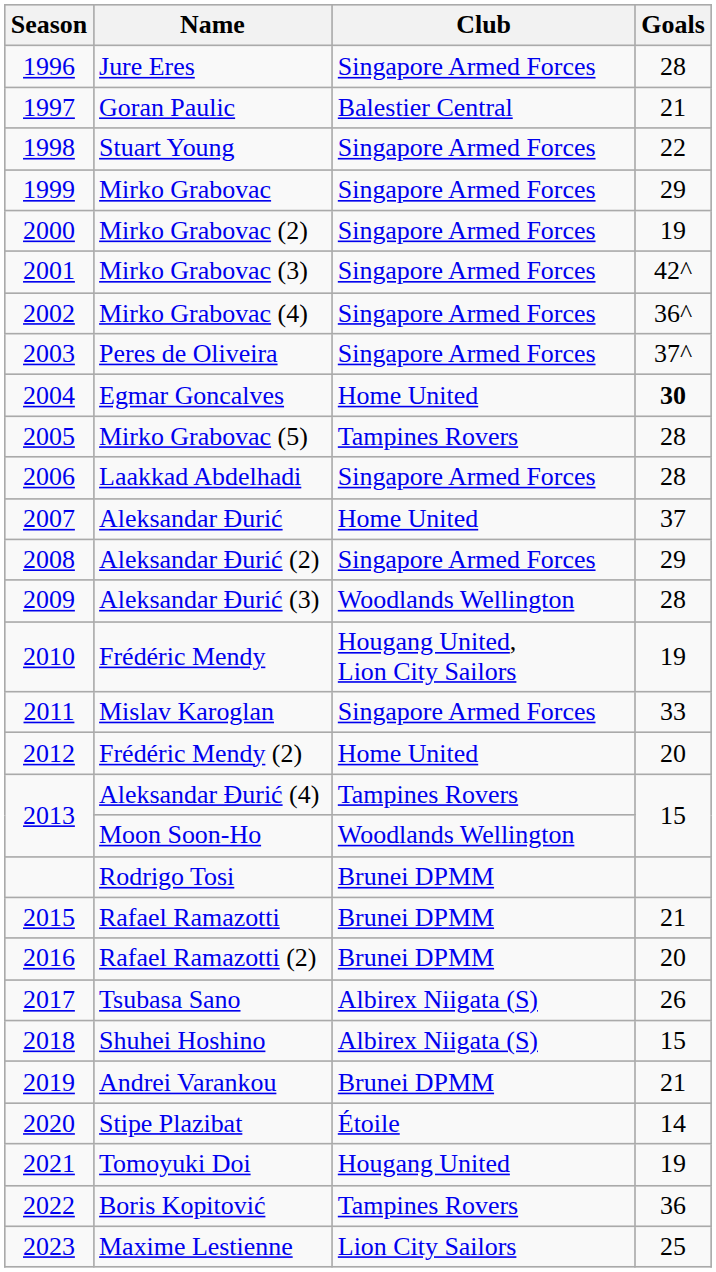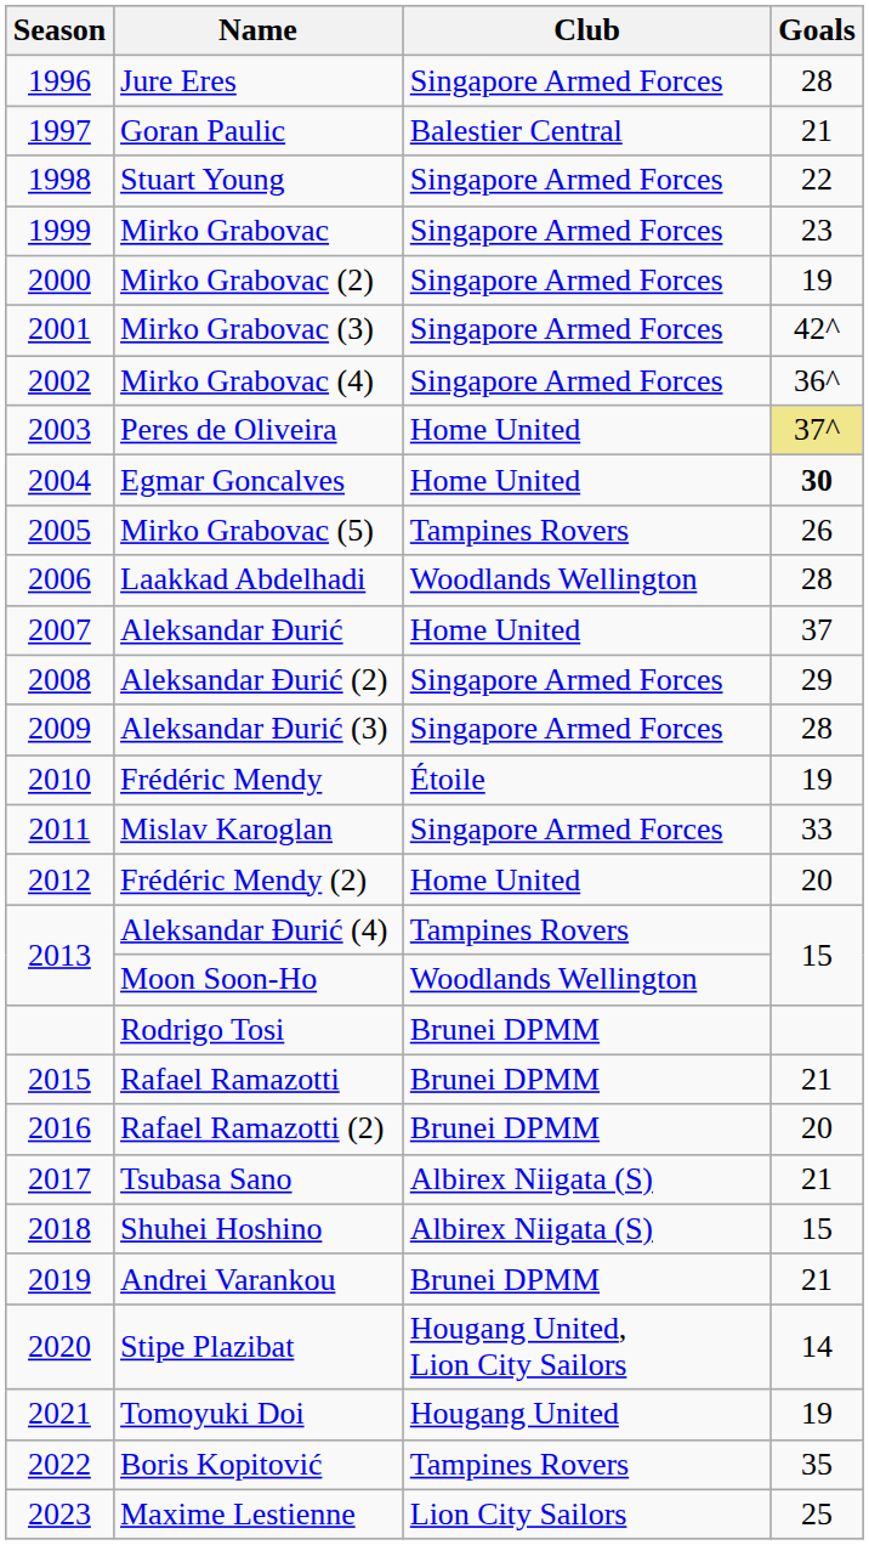 <table class="wikitable">
 <tr>
 <th>Season</th>
 <th width="140">Name</th>
 <th width="180">Club</th>
 <th>Goals</th>
 </tr>
 <tr>
 <td align="center"><a href='#'>1996</a></td>
 <td> <a href='#'>Jure Eres</a></td>
 <td><a href='#'>Singapore Armed Forces</a></td>
 <td align="center">28</td>
 </tr>
 <tr>
 <td align="center"><a href='#'>1997</a></td>
 <td> <a href='#'>Goran Paulic</a></td>
 <td><a href='#'>Balestier Central</a></td>
 <td align="center">21</td>
 </tr>
 <tr>
 <td align="center"><a href='#'>1998</a></td>
 <td> <a href='#'>Stuart Young</a></td>
 <td><a href='#'>Singapore Armed Forces</a></td>
 <td align="center">22</td>
 </tr>
 <tr>
 <td align="center"><a href='#'>1999</a></td>
 <td> <a href='#'>Mirko Grabovac</a></td>
 <td><a href='#'>Singapore Armed Forces</a></td>
-<td align="center">29</td>
+<td align="center">23</td>
 </tr>
 <tr>
 <td align="center"><a href='#'>2000</a></td>
 <td> <a href='#'>Mirko Grabovac</a> (2)</td>
 <td><a href='#'>Singapore Armed Forces</a></td>
 <td align="center">19</td>
 </tr>
 <tr>
 <td align="center"><a href='#'>2001</a></td>
 <td> <a href='#'>Mirko Grabovac</a> (3)</td>
 <td><a href='#'>Singapore Armed Forces</a></td>
 <td align="center">42^</td>
 </tr>
 <tr>
 <td align="center"><a href='#'>2002</a></td>
 <td> <a href='#'>Mirko Grabovac</a> (4)</td>
 <td><a href='#'>Singapore Armed Forces</a></td>
 <td align="center">36^</td>
 </tr>
 <tr>
 <td align="center"><a href='#'>2003</a></td>
 <td> <a href='#'>Peres de Oliveira</a></td>
-<td><a href='#'>Singapore Armed Forces</a></td>
-<td align="center">37^</td>
+<td><a href='#'>Home United</a></td>
+<td align="center" style="background: khaki;">37^</td>
 </tr>
 <tr>
 <td align="center"><a href='#'>2004</a></td>
 <td> <a href='#'>Egmar Goncalves</a></td>
 <td><a href='#'>Home United</a></td>
 <td align="center"><strong>30</strong></td>
 </tr>
 <tr>
 <td align="center"><a href='#'>2005</a></td>
 <td> <a href='#'>Mirko Grabovac</a> (5)</td>
 <td><a href='#'>Tampines Rovers</a></td>
-<td align="center">28</td>
+<td align="center">26</td>
 </tr>
 <tr>
 <td align="center"><a href='#'>2006</a></td>
 <td> <a href='#'>Laakkad Abdelhadi</a></td>
-<td><a href='#'>Singapore Armed Forces</a></td>
+<td><a href='#'>Woodlands Wellington</a></td>
 <td align="center">28</td>
 </tr>
 <tr>
 <td align="center"><a href='#'>2007</a></td>
 <td> <a href='#'>Aleksandar Đurić</a></td>
 <td><a href='#'>Home United</a></td>
 <td align="center">37</td>
 </tr>
 <tr>
 <td align="center"><a href='#'>2008</a></td>
 <td> <a href='#'>Aleksandar Đurić</a> (2)</td>
 <td><a href='#'>Singapore Armed Forces</a></td>
 <td align="center">29</td>
 </tr>
 <tr>
 <td align="center"><a href='#'>2009</a></td>
 <td> <a href='#'>Aleksandar Đurić</a> (3)</td>
-<td><a href='#'>Woodlands Wellington</a></td>
+<td><a href='#'>Singapore Armed Forces</a></td>
 <td align="center">28</td>
 </tr>
 <tr>
 <td align="center"><a href='#'>2010</a></td>
 <td> <a href='#'>Frédéric Mendy</a></td>
-<td><a href='#'>Hougang United</a>,<br><a href='#'>Lion City Sailors</a></td>
+<td><a href='#'>Étoile</a></td>
 <td align="center">19</td>
 </tr>
 <tr>
 <td align="center"><a href='#'>2011</a></td>
 <td> <a href='#'>Mislav Karoglan</a></td>
 <td><a href='#'>Singapore Armed Forces</a></td>
 <td align="center">33</td>
 </tr>
 <tr>
 <td align="center"><a href='#'>2012</a></td>
 <td> <a href='#'>Frédéric Mendy</a> (2)</td>
 <td><a href='#'>Home United</a></td>
 <td align="center">20</td>
 </tr>
 <tr>
 <td rowspan="2" align="center"><a href='#'>2013</a></td>
 <td> <a href='#'>Aleksandar Đurić</a> (4)</td>
 <td><a href='#'>Tampines Rovers</a></td>
 <td rowspan="2" align="center">15</td>
 </tr>
 <tr>
 <td> <a href='#'>Moon Soon-Ho</a></td>
 <td><a href='#'>Woodlands Wellington</a></td>
 </tr>
 <tr>
 <td></td>
 <td> <a href='#'>Rodrigo Tosi</a></td>
 <td><a href='#'>Brunei DPMM</a></td>
 <td></td>
 </tr>
 <tr>
 <td align="center"><a href='#'>2015</a></td>
 <td> <a href='#'>Rafael Ramazotti</a></td>
 <td><a href='#'>Brunei DPMM</a></td>
 <td align="center">21</td>
 </tr>
 <tr>
 <td style="text-align:center;"><a href='#'>2016</a></td>
 <td> <a href='#'>Rafael Ramazotti</a> (2)</td>
 <td><a href='#'>Brunei DPMM</a></td>
 <td style="text-align:center;">20</td>
 </tr>
 <tr>
 <td style="text-align:center;"><a href='#'>2017</a></td>
 <td> <a href='#'>Tsubasa Sano</a></td>
 <td><a href='#'>Albirex Niigata (S)</a></td>
-<td style="text-align:center;">26</td>
+<td style="text-align:center;">21</td>
 </tr>
 <tr>
 <td style="text-align:center;"><a href='#'>2018</a></td>
 <td> <a href='#'>Shuhei Hoshino</a></td>
 <td><a href='#'>Albirex Niigata (S)</a></td>
 <td style="text-align:center;">15</td>
 </tr>
 <tr>
 <td style="text-align:center;"><a href='#'>2019</a></td>
 <td> <a href='#'>Andrei Varankou</a></td>
 <td><a href='#'>Brunei DPMM</a></td>
 <td style="text-align:center;">21</td>
 </tr>
 <tr>
 <td style="text-align:center;"><a href='#'>2020</a></td>
 <td> <a href='#'>Stipe Plazibat</a></td>
-<td><a href='#'>Étoile</a></td>
+<td><a href='#'>Hougang United</a>,<br><a href='#'>Lion City Sailors</a></td>
 <td style="text-align:center;">14</td>
 </tr>
 <tr>
 <td style="text-align:center;"><a href='#'>2021</a></td>
 <td> <a href='#'>Tomoyuki Doi</a></td>
 <td><a href='#'>Hougang United</a></td>
 <td style="text-align:center;">19</td>
 </tr>
 <tr>
 <td style="text-align:center;"><a href='#'>2022</a></td>
 <td> <a href='#'>Boris Kopitović</a></td>
 <td><a href='#'>Tampines Rovers</a></td>
-<td style="text-align:center;">36</td>
+<td style="text-align:center;">35</td>
 </tr>
 <tr>
 <td style="text-align:center;"><a href='#'>2023</a></td>
 <td> <a href='#'>Maxime Lestienne</a></td>
 <td><a href='#'>Lion City Sailors</a></td>
 <td style="text-align:center;">25</td>
 </tr>
 </table>
